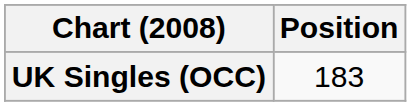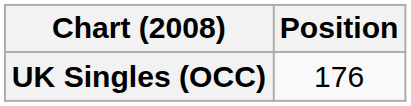 <table class="wikitable plainrowheaders">
 <tr>
 <th>Chart (2008)</th>
 <th>Position</th>
 </tr>
 <tr>
 <th scope="row">UK Singles (OCC)</th>
-<td align="center">183</td>
+<td align="center">176</td>
 </tr>
 </table>
